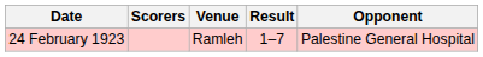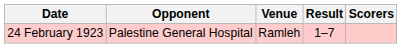 <table class="wikitable">
 <tr>
 <th>Date</th>
-<th>Scorers</th>
+<th>Opponent</th>
 <th>Venue</th>
 <th>Result</th>
-<th>Opponent</th>
+<th>Scorers</th>
 </tr>
 <tr bgcolor=ffcccc>
 <td align=center>24 February 1923</td>
-<td></td>
+<td>Palestine General Hospital</td>
 <td>Ramleh</td>
 <td align=center>1–7</td>
-<td>Palestine General Hospital</td>
+<td></td>
 </tr>
 </table>
